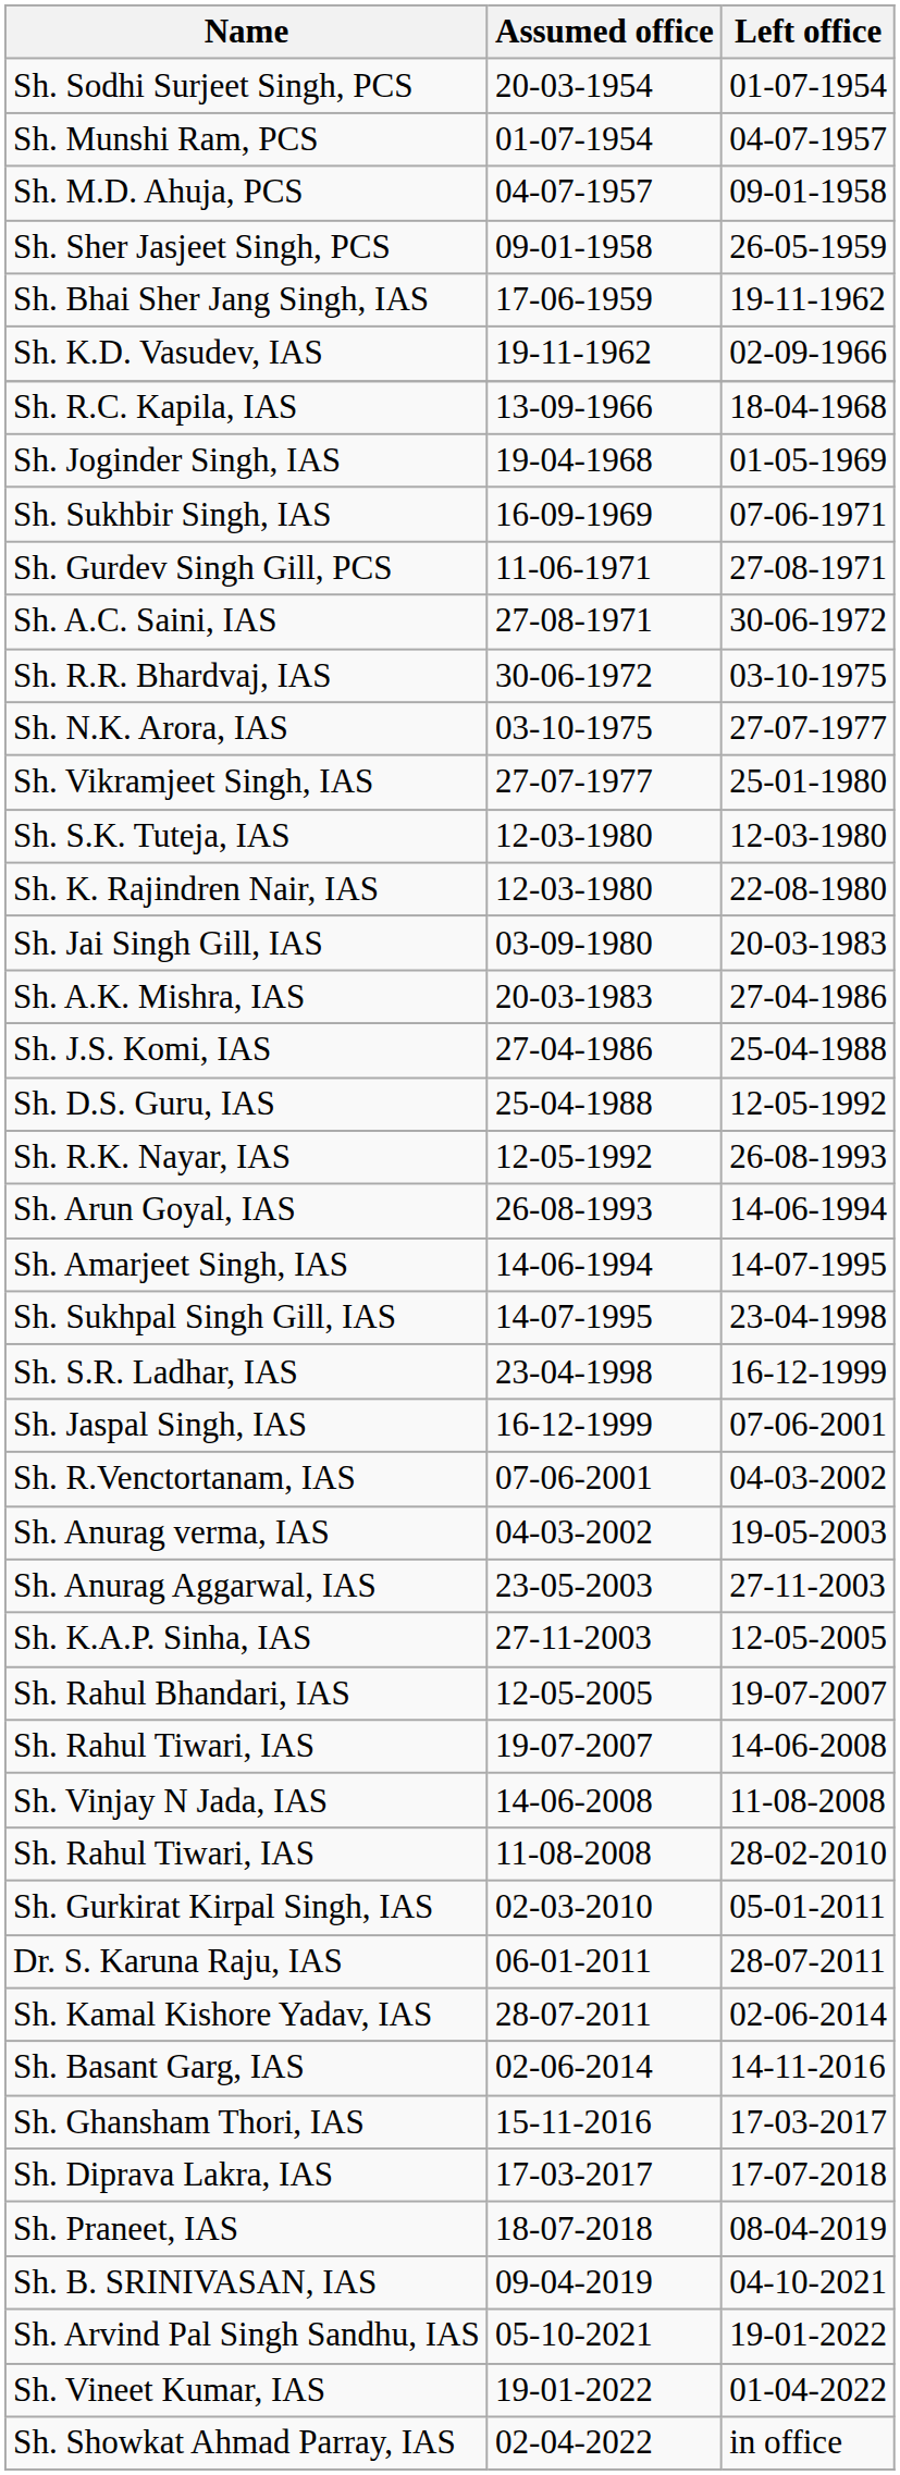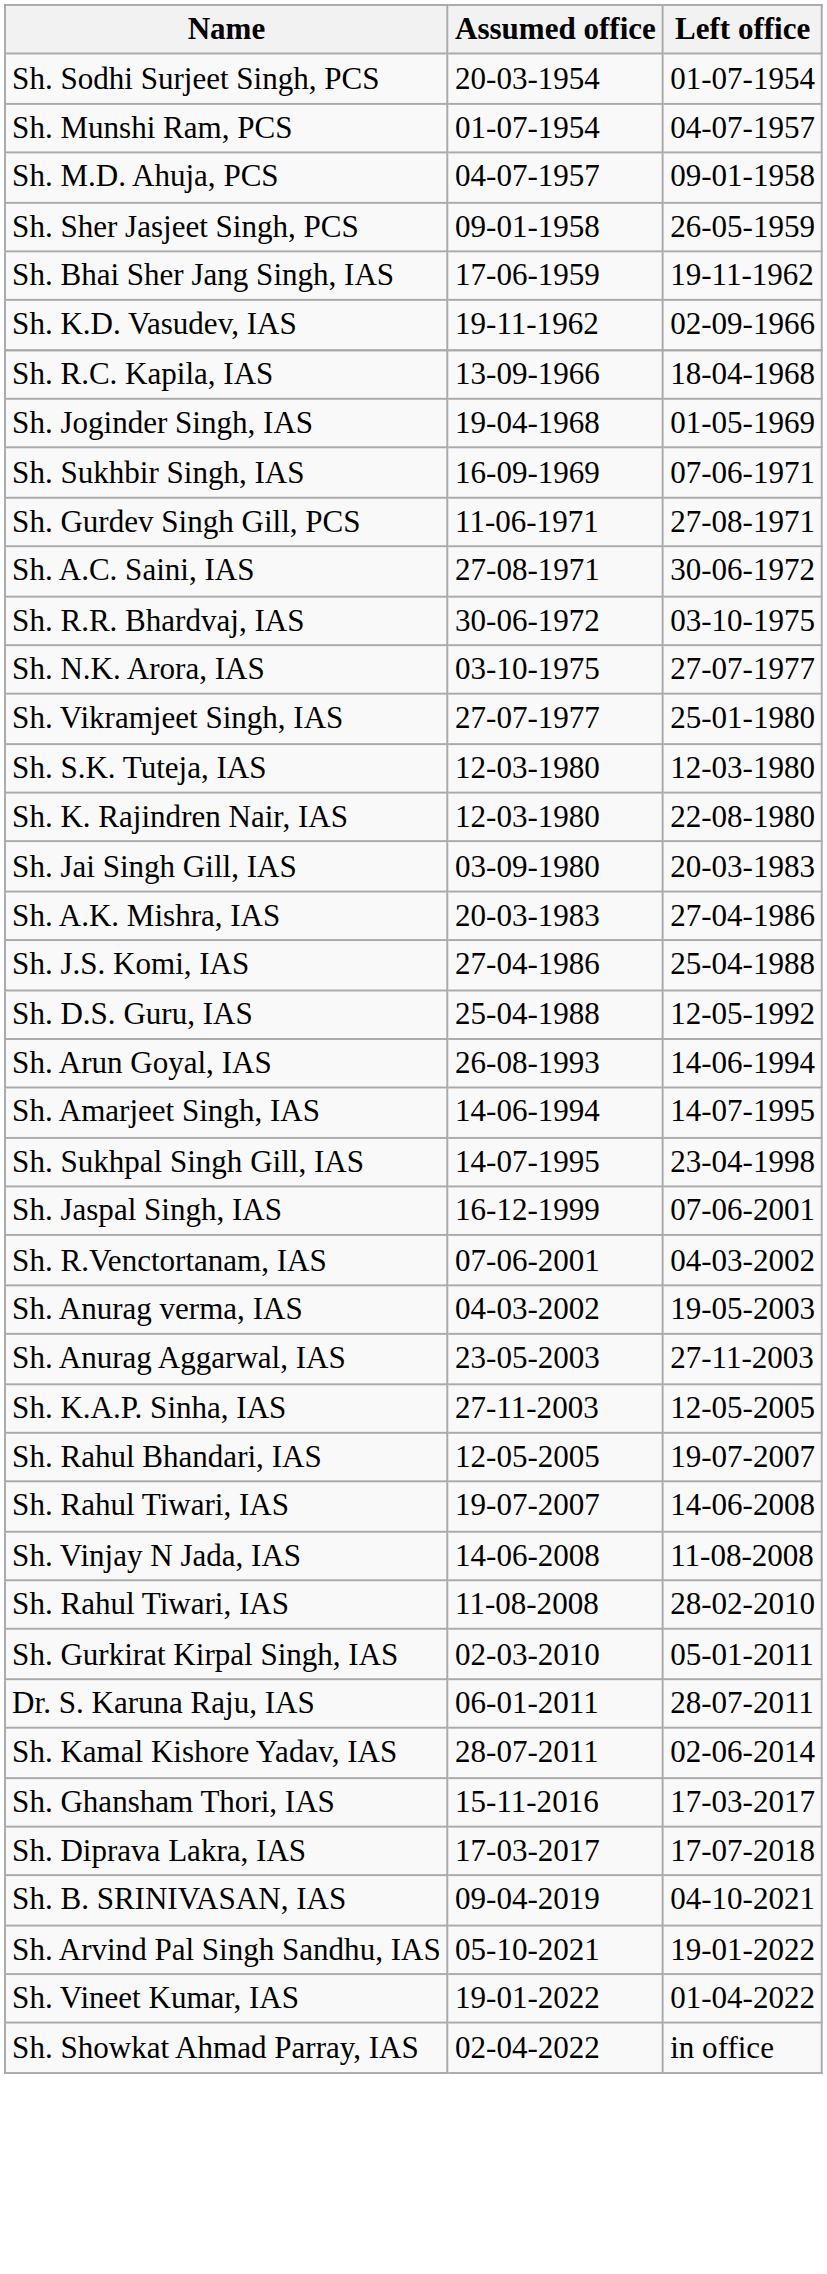 <table class="wikitable sortable mw-collapsible mw-collapsed">
 <tr>
 <th>Name</th>
 <th>Assumed office</th>
 <th>Left office</th>
 </tr>
 <tr>
 <td>Sh. Sodhi Surjeet Singh, PCS</td>
 <td>20-03-1954</td>
 <td>01-07-1954</td>
 </tr>
 <tr>
 <td>Sh. Munshi Ram, PCS</td>
 <td>01-07-1954</td>
 <td>04-07-1957</td>
 </tr>
 <tr>
 <td>Sh. M.D. Ahuja, PCS</td>
 <td>04-07-1957</td>
 <td>09-01-1958</td>
 </tr>
 <tr>
 <td>Sh. Sher Jasjeet Singh, PCS</td>
 <td>09-01-1958</td>
 <td>26-05-1959</td>
 </tr>
 <tr>
 <td>Sh. Bhai Sher Jang Singh, IAS</td>
 <td>17-06-1959</td>
 <td>19-11-1962</td>
 </tr>
 <tr>
 <td>Sh. K.D. Vasudev, IAS</td>
 <td>19-11-1962</td>
 <td>02-09-1966</td>
 </tr>
 <tr>
 </tr>
 <tr>
 <td>Sh. R.C. Kapila, IAS</td>
 <td>13-09-1966</td>
 <td>18-04-1968</td>
 </tr>
 <tr>
 <td>Sh. Joginder Singh, IAS</td>
 <td>19-04-1968</td>
 <td>01-05-1969</td>
 </tr>
 <tr>
 <td>Sh. Sukhbir Singh, IAS</td>
 <td>16-09-1969</td>
 <td>07-06-1971</td>
 </tr>
 <tr>
 <td>Sh. Gurdev Singh Gill, PCS</td>
 <td>11-06-1971</td>
 <td>27-08-1971</td>
 </tr>
 <tr>
 <td>Sh. A.C. Saini, IAS</td>
 <td>27-08-1971</td>
 <td>30-06-1972</td>
 </tr>
 <tr>
 <td>Sh. R.R. Bhardvaj, IAS</td>
 <td>30-06-1972</td>
 <td>03-10-1975</td>
 </tr>
 <tr>
 <td>Sh. N.K. Arora, IAS</td>
 <td>03-10-1975</td>
 <td>27-07-1977</td>
 </tr>
 <tr>
 <td>Sh. Vikramjeet Singh, IAS</td>
 <td>27-07-1977</td>
 <td>25-01-1980</td>
 </tr>
 <tr>
 <td>Sh. S.K. Tuteja, IAS</td>
 <td>12-03-1980</td>
 <td>12-03-1980</td>
 </tr>
 <tr>
 <td>Sh. K. Rajindren Nair, IAS</td>
 <td>12-03-1980</td>
 <td>22-08-1980</td>
 </tr>
 <tr>
 <td>Sh. Jai Singh Gill, IAS</td>
 <td>03-09-1980</td>
 <td>20-03-1983</td>
 </tr>
 <tr>
 <td>Sh. A.K. Mishra, IAS</td>
 <td>20-03-1983</td>
 <td>27-04-1986</td>
 </tr>
 <tr>
 <td>Sh. J.S. Komi, IAS</td>
 <td>27-04-1986</td>
 <td>25-04-1988</td>
 </tr>
 <tr>
 <td>Sh. D.S. Guru, IAS</td>
 <td>25-04-1988</td>
 <td>12-05-1992</td>
 </tr>
 <tr>
-<td>Sh. R.K. Nayar, IAS</td>
-<td>12-05-1992</td>
-<td>26-08-1993</td>
-</tr>
-<tr>
 <td>Sh. Arun Goyal, IAS</td>
 <td>26-08-1993</td>
 <td>14-06-1994</td>
 </tr>
 <tr>
 <td>Sh. Amarjeet Singh, IAS</td>
 <td>14-06-1994</td>
 <td>14-07-1995</td>
 </tr>
 <tr>
 <td>Sh. Sukhpal Singh Gill, IAS</td>
 <td>14-07-1995</td>
 <td>23-04-1998</td>
-</tr>
-<tr>
-<td>Sh. S.R. Ladhar, IAS</td>
-<td>23-04-1998</td>
-<td>16-12-1999</td>
 </tr>
 <tr>
 <td>Sh. Jaspal Singh, IAS</td>
 <td>16-12-1999</td>
 <td>07-06-2001</td>
 </tr>
 <tr>
 <td>Sh. R.Venctortanam, IAS</td>
 <td>07-06-2001</td>
 <td>04-03-2002</td>
 </tr>
 <tr>
 <td>Sh. Anurag verma, IAS</td>
 <td>04-03-2002</td>
 <td>19-05-2003</td>
 </tr>
 <tr>
 <td>Sh. Anurag Aggarwal, IAS</td>
 <td>23-05-2003</td>
 <td>27-11-2003</td>
 </tr>
 <tr>
 <td>Sh. K.A.P. Sinha, IAS</td>
 <td>27-11-2003</td>
 <td>12-05-2005</td>
 </tr>
 <tr>
 <td>Sh. Rahul Bhandari, IAS</td>
 <td>12-05-2005</td>
 <td>19-07-2007</td>
 </tr>
 <tr>
 <td>Sh. Rahul Tiwari, IAS</td>
 <td>19-07-2007</td>
 <td>14-06-2008</td>
 </tr>
 <tr>
 <td>Sh. Vinjay N Jada, IAS</td>
 <td>14-06-2008</td>
 <td>11-08-2008</td>
 </tr>
 <tr>
 <td>Sh. Rahul Tiwari, IAS</td>
 <td>11-08-2008</td>
 <td>28-02-2010</td>
 </tr>
 <tr>
 <td>Sh. Gurkirat Kirpal Singh, IAS</td>
 <td>02-03-2010</td>
 <td>05-01-2011</td>
 </tr>
 <tr>
 <td>Dr. S. Karuna Raju, IAS</td>
 <td>06-01-2011</td>
 <td>28-07-2011</td>
 </tr>
 <tr>
 <td>Sh. Kamal Kishore Yadav, IAS</td>
 <td>28-07-2011</td>
 <td>02-06-2014</td>
 </tr>
 <tr>
-<td>Sh. Basant Garg, IAS</td>
-<td>02-06-2014</td>
-<td>14-11-2016</td>
-</tr>
-<tr>
 <td>Sh. Ghansham Thori, IAS</td>
 <td>15-11-2016</td>
 <td>17-03-2017</td>
 </tr>
 <tr>
 <td>Sh. Diprava Lakra, IAS</td>
 <td>17-03-2017</td>
 <td>17-07-2018</td>
-</tr>
-<tr>
-<td>Sh. Praneet, IAS</td>
-<td>18-07-2018</td>
-<td>08-04-2019</td>
 </tr>
 <tr>
 <td>Sh. B. SRINIVASAN, IAS</td>
 <td>09-04-2019</td>
 <td>04-10-2021</td>
 </tr>
 <tr>
 <td>Sh. Arvind Pal Singh Sandhu, IAS</td>
 <td>05-10-2021</td>
 <td>19-01-2022</td>
 </tr>
 <tr>
 <td>Sh. Vineet Kumar, IAS</td>
 <td>19-01-2022</td>
 <td>01-04-2022</td>
 </tr>
 <tr>
 <td>Sh. Showkat Ahmad Parray, IAS</td>
 <td>02-04-2022</td>
 <td>in office</td>
 </tr>
 </table>
